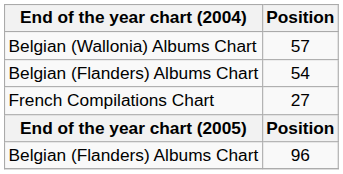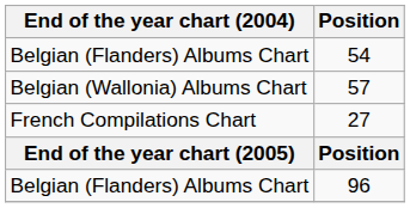 <table class="wikitable sortable">
 <tr>
 <th align="left">End of the year chart (2004)</th>
 <th align="center">Position</th>
 </tr>
 <tr>
+<td align="left">Belgian (Flanders) Albums Chart</td>
+<td align="center">54</td>
+</tr>
+<tr>
 <td align="left">Belgian (Wallonia) Albums Chart</td>
 <td align="center">57</td>
-</tr>
-<tr>
-<td align="left">Belgian (Flanders) Albums Chart</td>
-<td align="center">54</td>
 </tr>
 <tr>
 <td align="left">French Compilations Chart</td>
 <td align="center">27</td>
 </tr>
 <tr>
 <th align="left">End of the year chart (2005)</th>
 <th align="center">Position</th>
 </tr>
 <tr>
 <td align="left">Belgian (Flanders) Albums Chart</td>
 <td align="center">96</td>
 </tr>
 <tr>
 </tr>
 </table>
